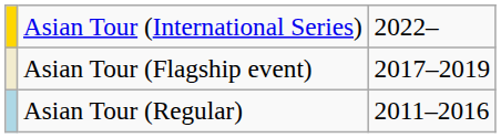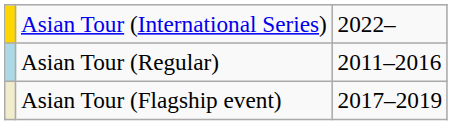 <table class="wikitable" style="font-size:95%">
 <tr>
 <td style="background:gold"></td>
 <td><a href='#'>Asian Tour</a> (<a href='#'>International Series</a>)</td>
 <td>2022–</td>
 </tr>
 <tr>
+<td style="background:lightblue"></td>
+<td>Asian Tour (Regular)</td>
+<td>2011–2016</td>
+</tr>
+<tr>
 <td style="background:#f2ecce"></td>
 <td>Asian Tour (Flagship event)</td>
 <td>2017–2019</td>
 </tr>
-<tr>
-<td style="background:lightblue"></td>
-<td>Asian Tour (Regular)</td>
-<td>2011–2016</td>
-</tr>
 </table>
